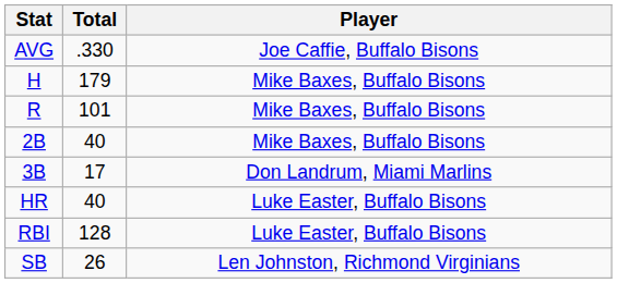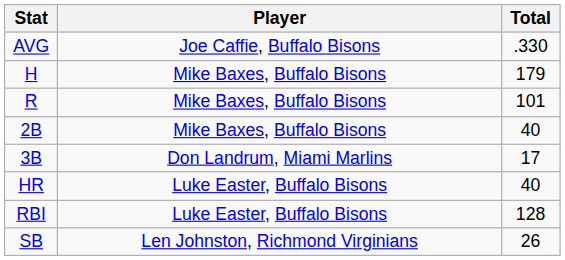 <table class="wikitable" width="40%" style="text-align:center;">
 <tr>
 <th width="5%">Stat</th>
+<th width="60%">Player</th>
 <th width="5%">Total</th>
-<th width="60%">Player</th>
 </tr>
 <tr>
 <td><a href='#'>AVG</a></td>
+<td><a href='#'>Joe Caffie</a>, <a href='#'>Buffalo Bisons</a></td>
 <td>.330</td>
-<td><a href='#'>Joe Caffie</a>, <a href='#'>Buffalo Bisons</a></td>
 </tr>
 <tr>
 <td><a href='#'>H</a></td>
+<td><a href='#'>Mike Baxes</a>, <a href='#'>Buffalo Bisons</a></td>
 <td>179</td>
-<td><a href='#'>Mike Baxes</a>, <a href='#'>Buffalo Bisons</a></td>
 </tr>
 <tr>
 <td><a href='#'>R</a></td>
+<td><a href='#'>Mike Baxes</a>, <a href='#'>Buffalo Bisons</a></td>
 <td>101</td>
-<td><a href='#'>Mike Baxes</a>, <a href='#'>Buffalo Bisons</a></td>
 </tr>
 <tr>
 <td><a href='#'>2B</a></td>
+<td><a href='#'>Mike Baxes</a>, <a href='#'>Buffalo Bisons</a></td>
 <td>40</td>
-<td><a href='#'>Mike Baxes</a>, <a href='#'>Buffalo Bisons</a></td>
 </tr>
 <tr>
 <td><a href='#'>3B</a></td>
+<td><a href='#'>Don Landrum</a>, <a href='#'>Miami Marlins</a></td>
 <td>17</td>
-<td><a href='#'>Don Landrum</a>, <a href='#'>Miami Marlins</a></td>
 </tr>
 <tr>
 <td><a href='#'>HR</a></td>
+<td><a href='#'>Luke Easter</a>, <a href='#'>Buffalo Bisons</a></td>
 <td>40</td>
-<td><a href='#'>Luke Easter</a>, <a href='#'>Buffalo Bisons</a></td>
 </tr>
 <tr>
 <td><a href='#'>RBI</a></td>
+<td><a href='#'>Luke Easter</a>, <a href='#'>Buffalo Bisons</a></td>
 <td>128</td>
-<td><a href='#'>Luke Easter</a>, <a href='#'>Buffalo Bisons</a></td>
 </tr>
 <tr>
 <td><a href='#'>SB</a></td>
+<td><a href='#'>Len Johnston</a>, <a href='#'>Richmond Virginians</a></td>
 <td>26</td>
-<td><a href='#'>Len Johnston</a>, <a href='#'>Richmond Virginians</a></td>
 </tr>
 </table>
